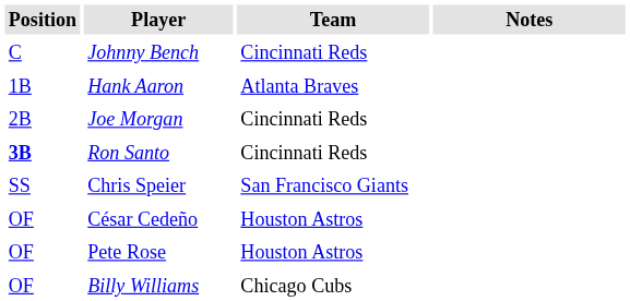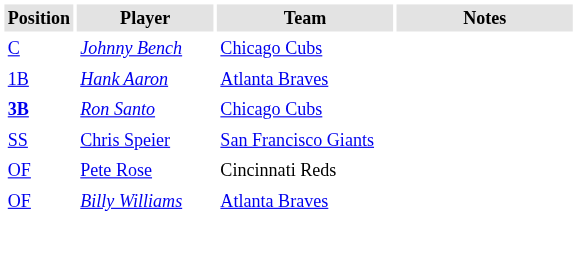 <table border="0" cellspacing="3" cellpadding="3">
 <tr style="background: #e3e3e3;">
 <th width="50">Position</th>
 <th width="115">Player</th>
 <th width="150">Team</th>
 <th width="150">Notes</th>
 </tr>
 <tr>
 <td><a href='#'>C</a></td>
 <td><em><a href='#'>Johnny Bench</a></em></td>
-<td><a href='#'>Cincinnati Reds</a></td>
+<td><a href='#'>Chicago Cubs</a></td>
 <td></td>
 </tr>
 <tr>
 <td><a href='#'>1B</a></td>
 <td><em><a href='#'>Hank Aaron</a></em></td>
 <td><a href='#'>Atlanta Braves</a></td>
 <td></td>
 </tr>
 <tr>
-<td><a href='#'>2B</a></td>
-<td><em><a href='#'>Joe Morgan</a></em></td>
-<td>Cincinnati Reds</td>
-<td></td>
-</tr>
-<tr>
 <td><strong><a href='#'>3B</a></strong></td>
 <td><em><a href='#'>Ron Santo</a></em></td>
-<td>Cincinnati Reds</td>
+<td><a href='#'>Chicago Cubs</a></td>
 <td></td>
 </tr>
 <tr>
 <td><a href='#'>SS</a></td>
 <td><a href='#'>Chris Speier</a></td>
 <td><a href='#'>San Francisco Giants</a></td>
 <td></td>
 </tr>
 <tr>
 <td><a href='#'>OF</a></td>
-<td><a href='#'>César Cedeño</a></td>
-<td><a href='#'>Houston Astros</a></td>
-<td></td>
-</tr>
-<tr>
-<td><a href='#'>OF</a></td>
 <td><a href='#'>Pete Rose</a></td>
-<td><a href='#'>Houston Astros</a></td>
+<td>Cincinnati Reds</td>
 <td></td>
 </tr>
 <tr>
 <td><a href='#'>OF</a></td>
 <td><em><a href='#'>Billy Williams</a></em></td>
-<td>Chicago Cubs</td>
+<td><a href='#'>Atlanta Braves</a></td>
 <td></td>
 </tr>
 </table>
